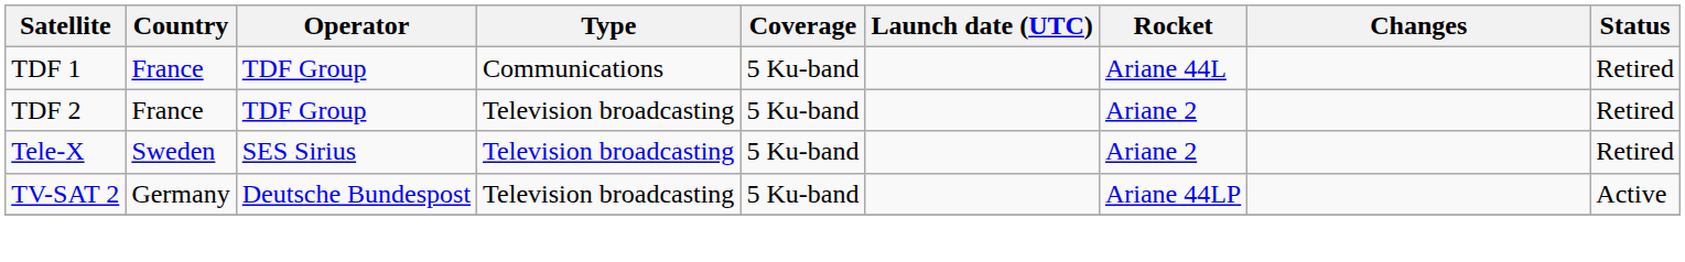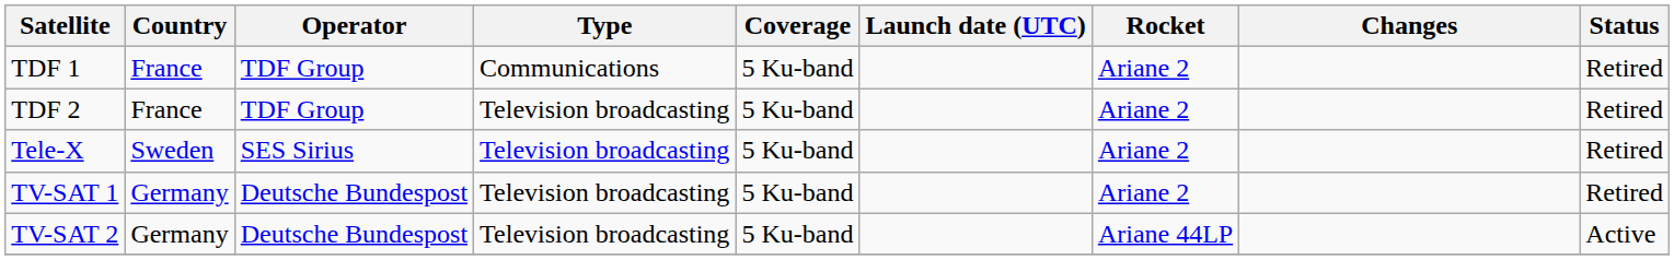 <table class="wikitable sortable" border="1"}>
 <tr>
 <th>Satellite</th>
 <th>Country</th>
 <th>Operator</th>
 <th>Type</th>
 <th>Coverage </th>
 <th>Launch date (<a href='#'>UTC</a>) </th>
 <th>Rocket</th>
 <th width="200pt">Changes</th>
 <th>Status </th>
 </tr>
 <tr>
 <td>TDF 1</td>
 <td><a href='#'>France</a></td>
 <td><a href='#'>TDF Group</a></td>
 <td>Communications</td>
 <td>5 Ku-band</td>
 <td></td>
-<td><a href='#'>Ariane 44L</a></td>
+<td><a href='#'>Ariane 2</a></td>
 <td></td>
 <td>Retired</td>
 </tr>
 <tr>
 <td>TDF 2</td>
 <td>France</td>
 <td><a href='#'>TDF Group</a></td>
 <td>Television broadcasting</td>
 <td>5 Ku-band</td>
 <td></td>
 <td><a href='#'>Ariane 2</a></td>
 <td></td>
 <td>Retired</td>
 </tr>
 <tr>
 <td><a href='#'>Tele-X</a></td>
 <td><a href='#'>Sweden</a></td>
 <td><a href='#'>SES Sirius</a></td>
 <td><a href='#'>Television broadcasting</a></td>
 <td>5 Ku-band</td>
 <td></td>
 <td><a href='#'>Ariane 2</a></td>
 <td></td>
 <td>Retired</td>
 </tr>
 <tr>
+<td><a href='#'>TV-SAT 1</a></td>
+<td><a href='#'>Germany</a></td>
+<td><a href='#'>Deutsche Bundespost</a></td>
+<td>Television broadcasting</td>
+<td>5 Ku-band</td>
+<td></td>
+<td><a href='#'>Ariane 2</a></td>
+<td></td>
+<td>Retired</td>
+</tr>
+<tr>
 <td><a href='#'>TV-SAT 2</a></td>
 <td>Germany</td>
 <td><a href='#'>Deutsche Bundespost</a></td>
 <td>Television broadcasting</td>
 <td>5 Ku-band</td>
 <td></td>
 <td><a href='#'>Ariane 44LP</a></td>
 <td></td>
 <td>Active</td>
 </tr>
 <tr>
 </tr>
 </table>
